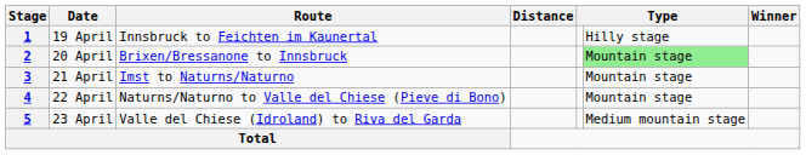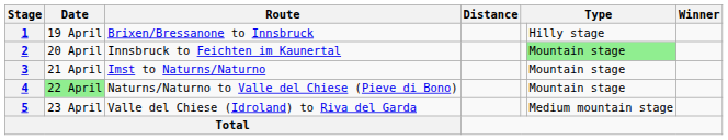 <table class="wikitable">
 <tr>
 <th scope=col>Stage</th>
 <th scope=col>Date</th>
 <th scope=col>Route</th>
 <th scope=col>Distance</th>
 <th scope=col colspan="2">Type</th>
 <th scope=col>Winner</th>
 </tr>
 <tr>
 <th scope="row"><a href='#'>1</a></th>
 <td style="text-align:right;">19 April</td>
-<td>Innsbruck  to <a href='#'>Feichten im Kaunertal</a> </td>
+<td><a href='#'>Brixen/Bressanone</a>  to <a href='#'>Innsbruck</a> </td>
 <td style="text-align:center;"></td>
 <td></td>
 <td>Hilly stage</td>
 <td></td>
 </tr>
 <tr>
 <th scope="row"><a href='#'>2</a></th>
 <td style="text-align:right;">20 April</td>
-<td><a href='#'>Brixen/Bressanone</a>  to <a href='#'>Innsbruck</a> </td>
+<td>Innsbruck  to <a href='#'>Feichten im Kaunertal</a> </td>
 <td style="text-align:center;"></td>
 <td></td>
 <td style="background: lightgreen;">Mountain stage</td>
 <td></td>
 </tr>
 <tr>
 <th scope="row"><a href='#'>3</a></th>
 <td style="text-align:right;">21 April</td>
 <td><a href='#'>Imst</a>  to <a href='#'>Naturns/Naturno</a> </td>
 <td style="text-align:center;"></td>
 <td></td>
 <td>Mountain stage</td>
 <td></td>
 </tr>
 <tr>
 <th scope="row"><a href='#'>4</a></th>
-<td style="text-align:right;">22 April</td>
+<td style="background: lightgreen; text-align:right;">22 April</td>
 <td>Naturns/Naturno  to <a href='#'>Valle del Chiese</a> (<a href='#'>Pieve di Bono</a>) </td>
 <td style="text-align:center;"></td>
 <td></td>
 <td>Mountain stage</td>
 <td></td>
 </tr>
 <tr>
 <th scope="row"><a href='#'>5</a></th>
 <td style="text-align:right;">23 April</td>
 <td>Valle del Chiese (<a href='#'>Idroland</a>)  to <a href='#'>Riva del Garda</a> </td>
 <td style="text-align:center;"></td>
 <td></td>
 <td>Medium mountain stage</td>
 <td></td>
 </tr>
 <tr>
 <th colspan="3">Total</th>
 <td colspan="4" style="text-align:center;"></td>
 </tr>
 </table>
